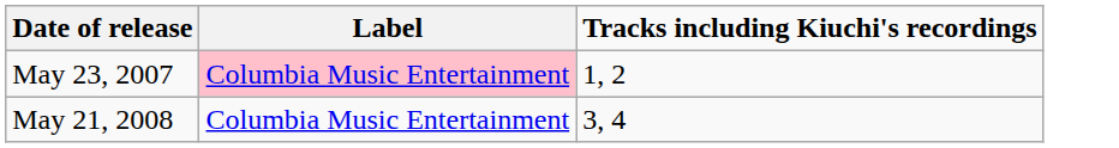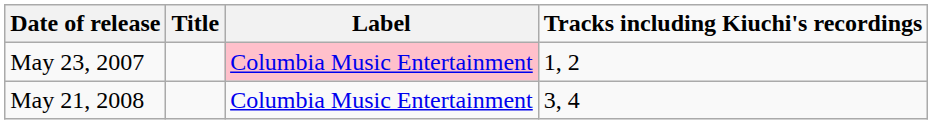 <table class="wikitable">
 <tr>
 <th>Date of release</th>
+<th>Title</th>
 <th>Label</th>
 <td><strong>Tracks including Kiuchi's recordings</strong></td>
 </tr>
 <tr>
 <td>May 23, 2007</td>
+<td></td>
 <td style="background: pink;"><a href='#'>Columbia Music Entertainment</a></td>
 <td>1, 2</td>
 </tr>
 <tr>
 <td>May 21, 2008</td>
+<td></td>
 <td><a href='#'>Columbia Music Entertainment</a></td>
 <td>3, 4</td>
 </tr>
 </table>
